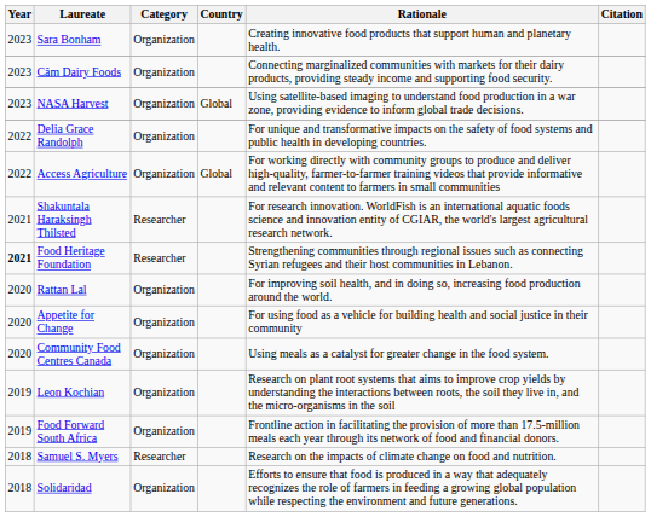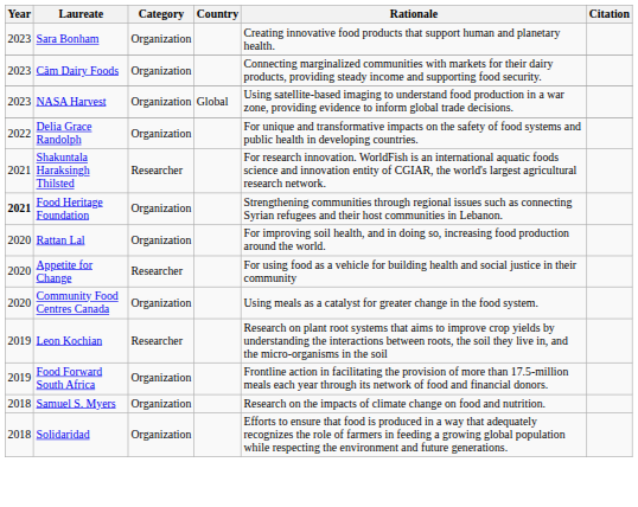 <table class="wikitable">
 <tr>
 <th>Year</th>
 <th>Laureate</th>
 <th>Category</th>
 <th>Country</th>
 <th>Rationale</th>
 <th>Citation</th>
 </tr>
 <tr>
 <td>2023</td>
 <td><a href='#'>Sara Bonham</a></td>
 <td>Organization</td>
 <td><br></td>
 <td>Creating innovative food products that support human and planetary health.</td>
 <td></td>
 </tr>
 <tr>
 </tr>
 <tr>
 <td>2023</td>
 <td><a href='#'>Câm Dairy Foods</a></td>
 <td>Organization</td>
 <td></td>
 <td>Connecting marginalized communities with markets for their dairy products, providing steady income and supporting food security.</td>
 <td></td>
 </tr>
 <tr>
 </tr>
 <tr>
 <td>2023</td>
 <td><a href='#'>NASA Harvest</a></td>
 <td>Organization</td>
 <td>Global</td>
 <td>Using satellite-based imaging to understand food production in a war zone, providing evidence to inform global trade decisions.</td>
 <td></td>
 </tr>
 <tr>
 </tr>
 <tr>
 <td>2022</td>
 <td><a href='#'>Delia Grace Randolph</a></td>
 <td>Organization</td>
 <td></td>
 <td>For unique and transformative impacts on the safety of food systems and public health in developing countries.</td>
 <td></td>
 </tr>
 <tr>
-<td>2022</td>
-<td><a href='#'>Access Agriculture</a></td>
-<td>Organization</td>
-<td>Global</td>
-<td>For working directly with community groups to produce and deliver high-quality, farmer-to-farmer training videos that provide informative and relevant content to farmers in small communities</td>
-<td></td>
-</tr>
-<tr>
 <td>2021</td>
 <td><a href='#'>Shakuntala Haraksingh Thilsted</a></td>
 <td>Researcher</td>
 <td><br></td>
 <td>For research innovation. WorldFish is an international aquatic foods science and innovation entity of CGIAR, the world's largest agricultural research network.</td>
 <td></td>
 </tr>
 <tr>
 <td><strong>2021</strong></td>
 <td><a href='#'>Food Heritage Foundation</a></td>
-<td>Researcher</td>
+<td>Organization</td>
 <td></td>
 <td>Strengthening communities through regional issues such as connecting Syrian refugees and their host communities in Lebanon.</td>
 <td></td>
 </tr>
 <tr>
 <td>2020</td>
 <td><a href='#'>Rattan Lal</a></td>
 <td>Organization</td>
 <td></td>
 <td>For improving soil health, and in doing so, increasing food production around the world.</td>
 <td></td>
 </tr>
 <tr>
 <td>2020</td>
 <td><a href='#'>Appetite for Change</a></td>
-<td>Organization</td>
+<td>Researcher</td>
 <td></td>
 <td>For using food as a vehicle for building health and social justice in their community</td>
 <td></td>
 </tr>
 <tr>
 <td>2020</td>
 <td><a href='#'>Community Food Centres Canada</a></td>
 <td>Organization</td>
 <td></td>
 <td>Using meals as a catalyst for greater change in the food system.</td>
 <td></td>
 </tr>
 <tr>
 <td>2019</td>
 <td><a href='#'>Leon Kochian</a></td>
-<td>Organization</td>
+<td>Researcher</td>
 <td></td>
 <td>Research on plant root systems that aims to improve crop yields by understanding the interactions between roots, the soil they live in, and the micro-organisms in the soil</td>
 <td></td>
 </tr>
 <tr>
 <td>2019</td>
 <td><a href='#'>Food Forward South Africa</a></td>
 <td>Organization</td>
 <td></td>
 <td>Frontline action in facilitating the provision of more than 17.5-million meals each year through its network of food and financial donors.</td>
 <td></td>
 </tr>
 <tr>
 <td>2018</td>
 <td><a href='#'>Samuel S. Myers</a></td>
-<td>Researcher</td>
+<td>Organization</td>
 <td></td>
 <td>Research on the impacts of climate change on food and nutrition.</td>
 <td></td>
 </tr>
 <tr>
 <td>2018</td>
 <td><a href='#'>Solidaridad</a></td>
 <td>Organization</td>
 <td></td>
 <td>Efforts to ensure that food is produced in a way that adequately recognizes the role of farmers in feeding a growing global population while respecting the environment and future generations.</td>
 <td></td>
 </tr>
 </table>
